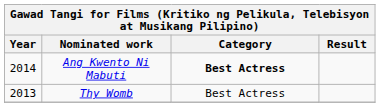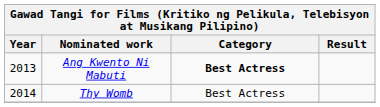 <table width="70%" class="wikitable sortable">
 <tr>
 <th colspan="4" align="center">Gawad Tangi for Films (Kritiko ng Pelikula, Telebisyon at Musikang Pilipino)</th>
 </tr>
 <tr>
 <th width="10%">Year</th>
 <th width="35%">Nominated work</th>
 <th width="40%">Category</th>
 <th width="15%">Result</th>
 </tr>
 <tr>
-<td align="center">2014</td>
+<td align="center">2013</td>
 <td align="center"><em><a href='#'>Ang Kwento Ni Mabuti</a></em></td>
 <td align="center"><strong>Best Actress</strong></td>
 <td></td>
 </tr>
 <tr>
-<td align="center">2013</td>
+<td align="center">2014</td>
 <td align="center"><em><a href='#'>Thy Womb</a></em></td>
 <td align="center">Best Actress</td>
 <td></td>
 </tr>
 <tr>
 </tr>
 </table>
